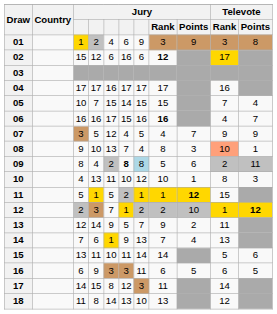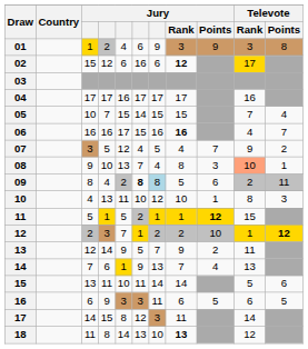 <table class="sortable wikitable collapsible plainrowheaders" style="text-align:center;">
 <tr>
 </tr>
 <tr>
 <th scope="col" rowspan="2">Draw</th>
 <th scope="col" rowspan="2">Country</th>
 <th scope="col" colspan="7">Jury</th>
 <th scope="col" colspan="2">Televote</th>
 </tr>
 <tr>
 <th scope="col"><small></small></th>
 <th scope="col"><small></small></th>
 <th scope="col"><small></small></th>
 <th scope="col"><small></small></th>
 <th scope="col"><small></small></th>
 <th scope="col">Rank</th>
 <th scope="col">Points</th>
 <th scope="col">Rank</th>
 <th scope="col">Points</th>
 </tr>
 <tr>
 <th scope="row" style="text-align:center;">01</th>
 <td style="text-align:left;"></td>
 <td style="background:gold;">1</td>
 <td style="background:silver;">2</td>
 <td>4</td>
 <td>6</td>
 <td>9</td>
 <td style="background:#CC9966;">3</td>
 <td style="background:#CC9966;">9</td>
 <td style="background:#CC9966;">3</td>
 <td style="background:#CC9966;">8</td>
 </tr>
 <tr>
 <th scope="row" style="text-align:center;">02</th>
 <td style="text-align:left;"></td>
 <td>15</td>
 <td>12</td>
 <td>6</td>
 <td>16</td>
 <td>6</td>
 <td><strong>12</strong></td>
 <td style="background:#AAAAAA;"></td>
 <td style="background: gold;">17</td>
 <td style="background:#AAAAAA;"></td>
 </tr>
 <tr class="sortbottom">
 <th scope="row" style="text-align:center;">03</th>
 <td style="text-align:left;"></td>
 <td style="background:#AAAAAA;"></td>
 <td style="background:#AAAAAA;"></td>
 <td style="background:#AAAAAA;"></td>
 <td style="background:#AAAAAA;"></td>
 <td style="background:#AAAAAA;"></td>
 <td style="background:#AAAAAA;"></td>
 <td style="background:#AAAAAA;"></td>
 <td style="background:#AAAAAA;"></td>
 <td style="background:#AAAAAA;"></td>
 </tr>
 <tr>
 <th scope="row" style="text-align:center;">04</th>
 <td style="text-align:left;"></td>
 <td>17</td>
 <td>17</td>
 <td>16</td>
 <td>17</td>
 <td>17</td>
 <td>17</td>
 <td style="background:#AAAAAA;"></td>
 <td>16</td>
 <td style="background:#AAAAAA;"></td>
 </tr>
 <tr>
 <th scope="row" style="text-align:center;">05</th>
 <td style="text-align:left;"></td>
 <td>10</td>
 <td>7</td>
 <td>15</td>
 <td>14</td>
 <td>15</td>
 <td>15</td>
 <td style="background:#AAAAAA;"></td>
 <td>7</td>
 <td>4</td>
 </tr>
 <tr>
 <th scope="row" style="text-align:center;">06</th>
 <td style="text-align:left;"></td>
 <td>16</td>
 <td>16</td>
 <td>17</td>
 <td>15</td>
 <td>16</td>
 <td><strong>16</strong></td>
 <td style="background:#AAAAAA;"></td>
 <td>4</td>
 <td>7</td>
 </tr>
 <tr>
 <th scope="row" style="text-align:center;">07</th>
 <td style="text-align:left;"></td>
 <td style="background:#CC9966;">3</td>
 <td>5</td>
 <td>12</td>
 <td>4</td>
 <td>5</td>
 <td>4</td>
 <td>7</td>
 <td>9</td>
-<td>9</td>
+<td>2</td>
 </tr>
 <tr>
 <th scope="row" style="text-align:center;">08</th>
 <td style="text-align:left;"></td>
 <td>9</td>
 <td>10</td>
 <td>13</td>
 <td>7</td>
 <td>4</td>
 <td>8</td>
 <td>3</td>
 <td style="background: lightsalmon;">10</td>
 <td>1</td>
 </tr>
 <tr>
 <th scope="row" style="text-align:center;">09</th>
 <td style="text-align:left;"></td>
 <td>8</td>
 <td>4</td>
 <td style="background:silver;">2</td>
 <td><strong>8</strong></td>
 <td style="background: lightblue;">8</td>
 <td>5</td>
 <td>6</td>
 <td style="background:silver;">2</td>
 <td style="background:silver;">11</td>
 </tr>
 <tr>
 <th scope="row" style="text-align:center;">10</th>
 <td style="text-align:left;"></td>
 <td>4</td>
 <td>13</td>
 <td>11</td>
 <td>10</td>
 <td>12</td>
 <td>10</td>
 <td>1</td>
 <td>8</td>
 <td>3</td>
 </tr>
 <tr>
 <th scope="row" style="text-align:center;">11</th>
 <td style="text-align:left;"></td>
 <td>5</td>
 <td style="background:gold;">1</td>
 <td>5</td>
 <td style="background:silver;">2</td>
 <td style="background:gold;">1</td>
 <td style="background:gold;">1</td>
 <td style="background:gold;"><strong>12</strong></td>
 <td>15</td>
 <td style="background:#AAAAAA;"></td>
 </tr>
 <tr>
 <th scope="row" style="text-align:center;">12</th>
 <td style="text-align:left;"></td>
 <td style="background:silver;">2</td>
 <td style="background:#CC9966;">3</td>
 <td>7</td>
 <td style="background:gold;">1</td>
 <td style="background:silver;">2</td>
 <td style="background:silver;">2</td>
 <td style="background:silver;">10</td>
 <td style="background:gold;">1</td>
 <td style="background:gold;"><strong>12</strong></td>
 </tr>
 <tr>
 <th scope="row" style="text-align:center;">13</th>
 <td style="text-align:left;"></td>
 <td>12</td>
 <td>14</td>
 <td>9</td>
 <td>5</td>
 <td>7</td>
 <td>9</td>
 <td>2</td>
 <td>11</td>
 <td style="background:#AAAAAA;"></td>
 </tr>
 <tr>
 <th scope="row" style="text-align:center;">14</th>
 <td style="text-align:left;"></td>
 <td>7</td>
 <td>6</td>
 <td style="background:gold;">1</td>
 <td>9</td>
 <td>13</td>
 <td>7</td>
 <td>4</td>
 <td>13</td>
 <td style="background:#AAAAAA;"></td>
 </tr>
 <tr>
 <th scope="row" style="text-align:center;">15</th>
 <td style="text-align:left;"></td>
 <td>13</td>
 <td>11</td>
 <td>10</td>
 <td>11</td>
 <td>14</td>
 <td>14</td>
 <td style="background:#AAAAAA;"></td>
 <td>5</td>
 <td>6</td>
 </tr>
 <tr>
 <th scope="row" style="text-align:center;">16</th>
 <td style="text-align:left;"></td>
 <td>6</td>
 <td>9</td>
 <td style="background:#CC9966;">3</td>
 <td style="background:#CC9966;">3</td>
 <td>11</td>
 <td>6</td>
 <td>5</td>
 <td>6</td>
 <td>5</td>
 </tr>
 <tr>
 <th scope="row" style="text-align:center;">17</th>
 <td style="text-align:left;"></td>
 <td>14</td>
 <td>15</td>
 <td>8</td>
 <td>12</td>
 <td style="background:#CC9966;">3</td>
 <td>11</td>
 <td style="background:#AAAAAA;"></td>
 <td>14</td>
 <td style="background:#AAAAAA;"></td>
 </tr>
 <tr>
 <th scope="row" style="text-align:center;">18</th>
 <td style="text-align:left;"></td>
 <td>11</td>
 <td>8</td>
 <td>14</td>
 <td>13</td>
 <td>10</td>
-<td>13</td>
+<td><strong>13</strong></td>
 <td style="background:#AAAAAA;"></td>
 <td>12</td>
 <td style="background:#AAAAAA;"></td>
 </tr>
 </table>
